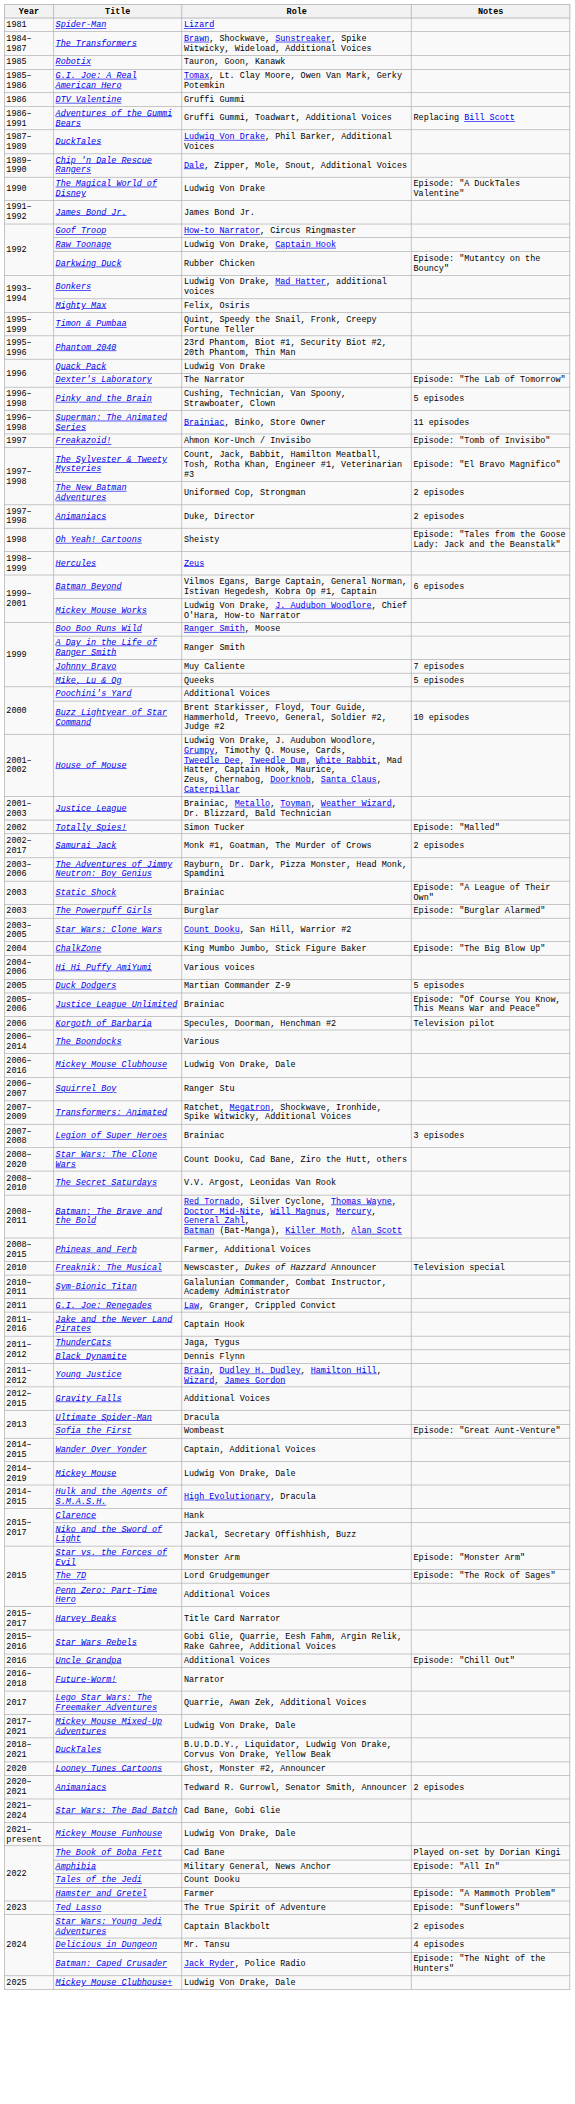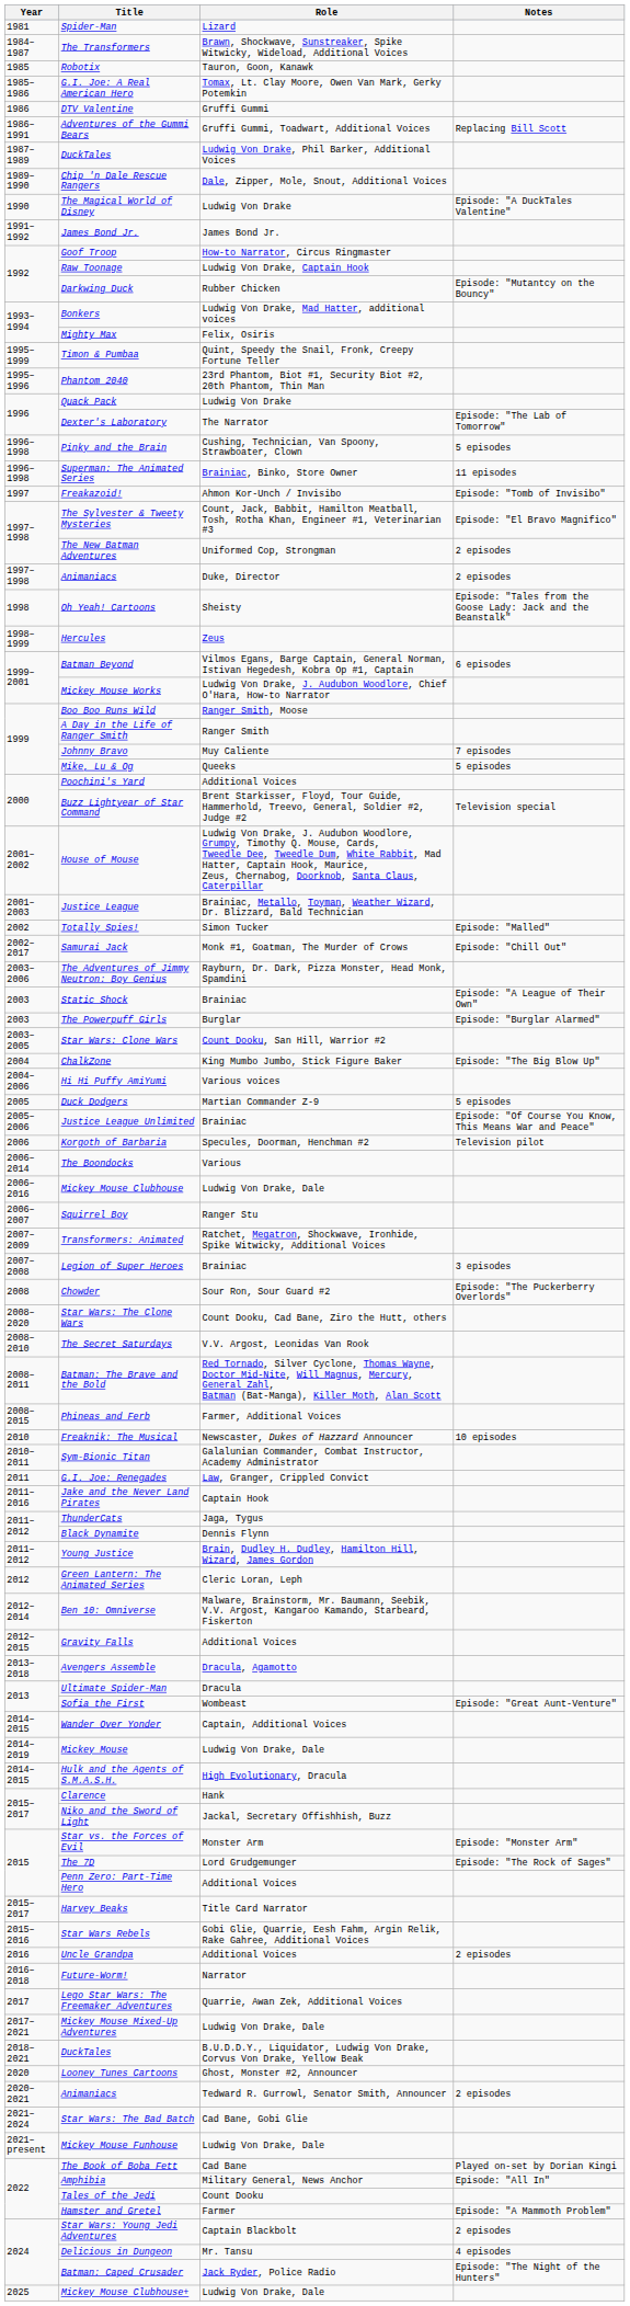 <table class="wikitable sortable">
 <tr style="background:#b0c4de; text-align:center;">
 <th>Year</th>
 <th>Title</th>
 <th>Role</th>
 <th class= "unsortable">Notes</th>
 </tr>
 <tr>
 <td>1981</td>
 <td><em><a href='#'>Spider-Man</a></em></td>
 <td><a href='#'>Lizard</a></td>
 <td></td>
 </tr>
 <tr>
 <td>1984–1987</td>
 <td><em><a href='#'>The Transformers</a></em></td>
 <td><a href='#'>Brawn</a>, Shockwave, <a href='#'>Sunstreaker</a>, Spike Witwicky, Wideload, Additional Voices</td>
 <td></td>
 </tr>
 <tr>
 <td>1985</td>
 <td><em><a href='#'>Robotix</a></em></td>
 <td>Tauron, Goon, Kanawk</td>
 <td></td>
 </tr>
 <tr>
 <td>1985–1986</td>
 <td><em><a href='#'>G.I. Joe: A Real American Hero</a></em></td>
 <td><a href='#'>Tomax</a>, Lt. Clay Moore, Owen Van Mark, Gerky Potemkin</td>
 <td></td>
 </tr>
 <tr>
 <td>1986</td>
 <td><em><a href='#'>DTV Valentine</a></em></td>
 <td>Gruffi Gummi</td>
 <td></td>
 </tr>
 <tr>
 <td>1986–1991</td>
 <td><em><a href='#'>Adventures of the Gummi Bears</a></em></td>
 <td>Gruffi Gummi, Toadwart, Additional Voices</td>
 <td>Replacing <a href='#'>Bill Scott</a></td>
 </tr>
 <tr>
 <td>1987–1989</td>
 <td><em><a href='#'>DuckTales</a></em></td>
 <td><a href='#'>Ludwig Von Drake</a>, Phil Barker, Additional Voices</td>
 <td></td>
 </tr>
 <tr>
 <td>1989–1990</td>
 <td><em><a href='#'>Chip 'n Dale Rescue Rangers</a></em></td>
 <td><a href='#'>Dale</a>, Zipper, Mole, Snout, Additional Voices</td>
 <td></td>
 </tr>
 <tr>
 <td>1990</td>
 <td><em><a href='#'>The Magical World of Disney</a></em></td>
 <td>Ludwig Von Drake</td>
 <td>Episode: "A DuckTales Valentine"</td>
 </tr>
 <tr>
 <td>1991–1992</td>
 <td><em><a href='#'>James Bond Jr.</a></em></td>
 <td>James Bond Jr.</td>
 <td></td>
 </tr>
 <tr>
 <td rowspan="3">1992</td>
 <td><em><a href='#'>Goof Troop</a></em></td>
 <td><a href='#'>How-to Narrator</a>, Circus Ringmaster</td>
 <td></td>
 </tr>
 <tr>
 <td><em><a href='#'>Raw Toonage</a></em></td>
 <td>Ludwig Von Drake, <a href='#'>Captain Hook</a></td>
 <td></td>
 </tr>
 <tr>
 <td><em><a href='#'>Darkwing Duck</a></em></td>
 <td>Rubber Chicken</td>
 <td>Episode: "Mutantcy on the Bouncy"</td>
 </tr>
 <tr>
 <td rowspan="2">1993–1994</td>
 <td><em><a href='#'>Bonkers</a></em></td>
 <td>Ludwig Von Drake, <a href='#'>Mad Hatter</a>, additional voices</td>
 <td></td>
 </tr>
 <tr>
 <td><em><a href='#'>Mighty Max</a></em></td>
 <td>Felix, Osiris</td>
 <td></td>
 </tr>
 <tr>
 <td>1995–1999</td>
 <td><em><a href='#'>Timon & Pumbaa</a></em></td>
 <td>Quint, Speedy the Snail, Fronk, Creepy Fortune Teller</td>
 <td></td>
 </tr>
 <tr>
 <td>1995–1996</td>
 <td><em><a href='#'>Phantom 2040</a></em></td>
 <td>23rd Phantom, Biot #1, Security Biot #2, 20th Phantom, Thin Man</td>
 <td></td>
 </tr>
 <tr>
 <td rowspan="2">1996</td>
 <td><em><a href='#'>Quack Pack</a></em></td>
 <td>Ludwig Von Drake</td>
 <td></td>
 </tr>
 <tr>
 <td><em><a href='#'>Dexter's Laboratory</a></em></td>
 <td>The Narrator</td>
 <td>Episode: "The Lab of Tomorrow"</td>
 </tr>
 <tr>
 <td>1996–1998</td>
 <td><em><a href='#'>Pinky and the Brain</a></em></td>
 <td>Cushing, Technician, Van Spoony, Strawboater, Clown</td>
 <td>5 episodes</td>
 </tr>
 <tr>
 <td>1996–1998</td>
 <td><em><a href='#'>Superman: The Animated Series</a></em></td>
 <td><a href='#'>Brainiac</a>, Binko, Store Owner</td>
 <td>11 episodes</td>
 </tr>
 <tr>
 <td>1997</td>
 <td><em><a href='#'>Freakazoid!</a></em></td>
 <td>Ahmon Kor-Unch / Invisibo</td>
 <td>Episode: "Tomb of Invisibo"</td>
 </tr>
 <tr>
 <td rowspan="2">1997–1998</td>
 <td><em><a href='#'>The Sylvester & Tweety Mysteries</a></em></td>
 <td>Count, Jack, Babbit, Hamilton Meatball, Tosh, Rotha Khan, Engineer #1, Veterinarian #3</td>
 <td>Episode: "El Bravo Magnifico"</td>
 </tr>
 <tr>
 <td><em><a href='#'>The New Batman Adventures</a></em></td>
 <td>Uniformed Cop, Strongman</td>
 <td>2 episodes</td>
 </tr>
 <tr>
 <td>1997–1998</td>
 <td><em><a href='#'>Animaniacs</a></em></td>
 <td>Duke, Director</td>
 <td>2 episodes</td>
 </tr>
 <tr>
 <td>1998</td>
 <td><em><a href='#'>Oh Yeah! Cartoons</a></em></td>
 <td>Sheisty</td>
 <td>Episode: "Tales from the Goose Lady: Jack and the Beanstalk"</td>
 </tr>
 <tr>
 <td>1998–1999</td>
 <td><em><a href='#'>Hercules</a></em></td>
 <td><a href='#'>Zeus</a></td>
 <td></td>
 </tr>
 <tr>
 <td rowspan="2">1999–2001</td>
 <td><em><a href='#'>Batman Beyond</a></em></td>
 <td>Vilmos Egans, Barge Captain, General Norman, Istivan Hegedesh, Kobra Op #1, Captain</td>
 <td>6 episodes</td>
 </tr>
 <tr>
 <td><em><a href='#'>Mickey Mouse Works</a></em></td>
 <td>Ludwig Von Drake, <a href='#'>J. Audubon Woodlore</a>, Chief O'Hara, How-to Narrator</td>
 <td></td>
 </tr>
 <tr>
 <td rowspan="4">1999</td>
 <td><em><a href='#'>Boo Boo Runs Wild</a></em></td>
 <td><a href='#'>Ranger Smith</a>, Moose</td>
 <td></td>
 </tr>
 <tr>
 <td><em><a href='#'>A Day in the Life of Ranger Smith</a></em></td>
 <td>Ranger Smith</td>
 <td></td>
 </tr>
 <tr>
 <td><em><a href='#'>Johnny Bravo</a></em></td>
 <td>Muy Caliente</td>
 <td>7 episodes</td>
 </tr>
 <tr>
 <td><em><a href='#'>Mike, Lu & Og</a></em></td>
 <td>Queeks</td>
 <td>5 episodes</td>
 </tr>
 <tr>
 <td rowspan="2">2000</td>
 <td><em><a href='#'>Poochini's Yard</a></em></td>
 <td>Additional Voices</td>
 <td></td>
 </tr>
 <tr>
 <td><em><a href='#'>Buzz Lightyear of Star Command</a></em></td>
 <td>Brent Starkisser, Floyd, Tour Guide, Hammerhold, Treevo, General, Soldier #2, Judge #2</td>
-<td>10 episodes</td>
+<td>Television special</td>
 </tr>
 <tr>
 <td>2001–2002</td>
 <td><em><a href='#'>House of Mouse</a></em></td>
 <td>Ludwig Von Drake, J. Audubon Woodlore, <a href='#'>Grumpy</a>, Timothy Q. Mouse, Cards,<br><a href='#'>Tweedle Dee</a>, <a href='#'>Tweedle Dum</a>, <a href='#'>White Rabbit</a>, Mad Hatter, Captain Hook, Maurice,<br>Zeus, Chernabog, <a href='#'>Doorknob</a>, <a href='#'>Santa Claus</a>, <a href='#'>Caterpillar</a></td>
 <td></td>
 </tr>
 <tr>
 <td>2001–2003</td>
 <td><em><a href='#'>Justice League</a></em></td>
 <td>Brainiac, <a href='#'>Metallo</a>, <a href='#'>Toyman</a>, <a href='#'>Weather Wizard</a>, Dr. Blizzard, Bald Technician</td>
 <td></td>
 </tr>
 <tr>
 <td>2002</td>
 <td><em><a href='#'>Totally Spies!</a></em></td>
 <td>Simon Tucker</td>
 <td>Episode: "Malled"</td>
 </tr>
 <tr>
 <td>2002–2017</td>
 <td><em><a href='#'>Samurai Jack</a></em></td>
 <td>Monk #1, Goatman, The Murder of Crows</td>
-<td>2 episodes</td>
+<td>Episode: "Chill Out"</td>
 </tr>
 <tr>
 <td>2003–2006</td>
 <td><em><a href='#'>The Adventures of Jimmy Neutron: Boy Genius</a></em></td>
 <td>Rayburn, Dr. Dark, Pizza Monster, Head Monk, Spamdini</td>
 <td></td>
 </tr>
 <tr>
 <td>2003</td>
 <td><em><a href='#'>Static Shock</a></em></td>
 <td>Brainiac</td>
 <td>Episode: "A League of Their Own"</td>
 </tr>
 <tr>
 <td>2003</td>
 <td><em><a href='#'>The Powerpuff Girls</a></em></td>
 <td>Burglar</td>
 <td>Episode: "Burglar Alarmed"</td>
 </tr>
 <tr>
 <td>2003–2005</td>
 <td><em><a href='#'>Star Wars: Clone Wars</a></em></td>
 <td><a href='#'>Count Dooku</a>, San Hill, Warrior #2</td>
 <td></td>
 </tr>
 <tr>
 <td>2004</td>
 <td><em><a href='#'>ChalkZone</a></em></td>
 <td>King Mumbo Jumbo, Stick Figure Baker</td>
 <td>Episode: "The Big Blow Up"</td>
 </tr>
 <tr>
 <td>2004–2006</td>
 <td><em><a href='#'>Hi Hi Puffy AmiYumi</a></em></td>
 <td>Various voices</td>
 <td></td>
 </tr>
 <tr>
 <td>2005</td>
 <td><em><a href='#'>Duck Dodgers</a></em></td>
 <td>Martian Commander Z-9</td>
 <td>5 episodes</td>
 </tr>
 <tr>
 <td>2005–2006</td>
 <td><em><a href='#'>Justice League Unlimited</a></em></td>
 <td>Brainiac</td>
 <td>Episode: "Of Course You Know, This Means War and Peace"</td>
 </tr>
 <tr>
 <td>2006</td>
 <td><em><a href='#'>Korgoth of Barbaria</a></em></td>
 <td>Specules, Doorman, Henchman #2</td>
 <td>Television pilot</td>
 </tr>
 <tr>
 <td>2006–2014</td>
 <td><em><a href='#'>The Boondocks</a></em></td>
 <td>Various</td>
 <td></td>
 </tr>
 <tr>
 <td>2006–2016</td>
 <td><em><a href='#'>Mickey Mouse Clubhouse</a></em></td>
 <td>Ludwig Von Drake, Dale</td>
 <td></td>
 </tr>
 <tr>
 <td>2006–2007</td>
 <td><em><a href='#'>Squirrel Boy</a></em></td>
 <td>Ranger Stu</td>
 <td></td>
 </tr>
 <tr>
 <td>2007–2009</td>
 <td><em><a href='#'>Transformers: Animated</a></em></td>
 <td>Ratchet, <a href='#'>Megatron</a>, Shockwave, Ironhide, Spike Witwicky, Additional Voices</td>
 <td></td>
 </tr>
 <tr>
 <td>2007–2008</td>
 <td><em><a href='#'>Legion of Super Heroes</a></em></td>
 <td>Brainiac</td>
 <td>3 episodes</td>
 </tr>
 <tr>
+<td>2008</td>
+<td><em><a href='#'>Chowder</a></em></td>
+<td>Sour Ron, Sour Guard #2</td>
+<td>Episode: "The Puckerberry Overlords"</td>
+</tr>
+<tr>
 <td>2008–2020</td>
 <td><em><a href='#'>Star Wars: The Clone Wars</a></em></td>
 <td>Count Dooku, Cad Bane, Ziro the Hutt, others</td>
 <td></td>
 </tr>
 <tr>
 <td>2008–2010</td>
 <td><em><a href='#'>The Secret Saturdays</a></em></td>
 <td>V.V. Argost, Leonidas Van Rook</td>
 <td></td>
 </tr>
 <tr>
 <td>2008–2011</td>
 <td><em><a href='#'>Batman: The Brave and the Bold</a></em></td>
 <td><a href='#'>Red Tornado</a>, Silver Cyclone, <a href='#'>Thomas Wayne</a>, <a href='#'>Doctor Mid-Nite</a>, <a href='#'>Will Magnus</a>, <a href='#'>Mercury</a>, <a href='#'>General Zahl</a>,<br><a href='#'>Batman</a> (Bat-Manga), <a href='#'>Killer Moth</a>, <a href='#'>Alan Scott</a></td>
 <td></td>
 </tr>
 <tr>
 <td>2008–2015</td>
 <td><em><a href='#'>Phineas and Ferb</a></em></td>
 <td>Farmer, Additional Voices</td>
 <td></td>
 </tr>
 <tr>
 <td>2010</td>
 <td><em><a href='#'>Freaknik: The Musical</a></em></td>
 <td>Newscaster, <em>Dukes of Hazzard</em> Announcer</td>
-<td>Television special</td>
+<td>10 episodes</td>
 </tr>
 <tr>
 <td>2010–2011</td>
 <td><em><a href='#'>Sym-Bionic Titan</a></em></td>
 <td>Galalunian Commander, Combat Instructor, Academy Administrator</td>
 <td></td>
 </tr>
 <tr>
 <td>2011</td>
 <td><em><a href='#'>G.I. Joe: Renegades</a></em></td>
 <td><a href='#'>Law</a>, Granger, Crippled Convict</td>
 <td></td>
 </tr>
 <tr>
 <td>2011–2016</td>
 <td><em><a href='#'>Jake and the Never Land Pirates</a></em></td>
 <td>Captain Hook</td>
 <td></td>
 </tr>
 <tr>
 <td rowspan="2">2011–2012</td>
 <td><em><a href='#'>ThunderCats</a></em></td>
 <td>Jaga, Tygus</td>
 <td></td>
 </tr>
 <tr>
 <td><em><a href='#'>Black Dynamite</a></em></td>
 <td>Dennis Flynn</td>
 <td></td>
 </tr>
 <tr>
 <td>2011–2012</td>
 <td><em><a href='#'>Young Justice</a></em></td>
 <td><a href='#'>Brain</a>, <a href='#'>Dudley H. Dudley</a>, <a href='#'>Hamilton Hill</a>, <a href='#'>Wizard</a>, <a href='#'>James Gordon</a></td>
 <td></td>
 </tr>
 <tr>
+<td>2012</td>
+<td><em><a href='#'>Green Lantern: The Animated Series</a></em></td>
+<td>Cleric Loran, Leph</td>
+<td></td>
+</tr>
+<tr>
+<td>2012–2014</td>
+<td><em><a href='#'>Ben 10: Omniverse</a></em></td>
+<td>Malware, Brainstorm, Mr. Baumann, Seebik, V.V. Argost, Kangaroo Kamando, Starbeard, Fiskerton</td>
+<td></td>
+</tr>
+<tr>
 <td>2012–2015</td>
 <td><em><a href='#'>Gravity Falls</a></em></td>
 <td>Additional Voices</td>
+<td></td>
+</tr>
+<tr>
+<td>2013–2018</td>
+<td><em><a href='#'>Avengers Assemble</a></em></td>
+<td><a href='#'>Dracula</a>, <a href='#'>Agamotto</a></td>
 <td></td>
 </tr>
 <tr>
 <td rowspan="2">2013</td>
 <td><em><a href='#'>Ultimate Spider-Man</a></em></td>
 <td>Dracula</td>
 <td></td>
 </tr>
 <tr>
 <td><em><a href='#'>Sofia the First</a></em></td>
 <td>Wombeast</td>
 <td>Episode: "Great Aunt-Venture"</td>
 </tr>
 <tr>
 <td>2014–2015</td>
 <td><em><a href='#'>Wander Over Yonder</a></em></td>
 <td>Captain, Additional Voices</td>
 <td></td>
 </tr>
 <tr>
 <td>2014–2019</td>
 <td><em><a href='#'>Mickey Mouse</a></em></td>
 <td>Ludwig Von Drake, Dale</td>
 <td></td>
 </tr>
 <tr>
 <td>2014–2015</td>
 <td><em><a href='#'>Hulk and the Agents of S.M.A.S.H.</a></em></td>
 <td><a href='#'>High Evolutionary</a>, Dracula</td>
 <td></td>
 </tr>
 <tr>
 <td rowspan="2">2015–2017</td>
 <td><a href='#'><em>Clarence</em></a></td>
 <td>Hank</td>
 <td></td>
 </tr>
 <tr>
 <td><em><a href='#'>Niko and the Sword of Light</a></em></td>
 <td>Jackal, Secretary Offishhish, Buzz</td>
 <td></td>
 </tr>
 <tr>
 <td rowspan="3">2015</td>
 <td><em><a href='#'>Star vs. the Forces of Evil</a></em></td>
 <td>Monster Arm</td>
 <td>Episode: "Monster Arm"</td>
 </tr>
 <tr>
 <td><em><a href='#'>The 7D</a></em></td>
 <td>Lord Grudgemunger</td>
 <td>Episode: "The Rock of Sages"</td>
 </tr>
 <tr>
 <td><em><a href='#'>Penn Zero: Part-Time Hero</a></em></td>
 <td>Additional Voices</td>
 <td></td>
 </tr>
 <tr>
 <td>2015–2017</td>
 <td><em><a href='#'>Harvey Beaks</a></em></td>
 <td>Title Card Narrator</td>
 <td></td>
 </tr>
 <tr>
 <td>2015–2016</td>
 <td><em><a href='#'>Star Wars Rebels</a></em></td>
 <td>Gobi Glie, Quarrie, Eesh Fahm, Argin Relik, Rake Gahree, Additional Voices</td>
 <td></td>
 </tr>
 <tr>
 <td>2016</td>
 <td><em><a href='#'>Uncle Grandpa</a></em></td>
 <td>Additional Voices</td>
-<td>Episode: "Chill Out"</td>
+<td>2 episodes</td>
 </tr>
 <tr>
 <td>2016–2018</td>
 <td><em><a href='#'>Future-Worm!</a></em></td>
 <td>Narrator</td>
 <td></td>
 </tr>
 <tr>
 <td>2017</td>
 <td><em><a href='#'>Lego Star Wars: The Freemaker Adventures</a></em></td>
 <td>Quarrie, Awan Zek, Additional Voices</td>
 <td></td>
 </tr>
 <tr>
 <td>2017–2021</td>
 <td><em><a href='#'>Mickey Mouse Mixed-Up Adventures</a></em></td>
 <td>Ludwig Von Drake, Dale</td>
 <td></td>
 </tr>
 <tr>
 <td>2018–2021</td>
 <td><em><a href='#'>DuckTales</a></em></td>
 <td>B.U.D.D.Y., Liquidator, Ludwig Von Drake, Corvus Von Drake, Yellow Beak</td>
 <td></td>
 </tr>
 <tr>
 <td>2020</td>
 <td><em><a href='#'>Looney Tunes Cartoons</a></em></td>
 <td>Ghost, Monster #2, Announcer</td>
 <td></td>
 </tr>
 <tr>
 <td>2020–2021</td>
 <td><em><a href='#'>Animaniacs</a></em></td>
 <td>Tedward R. Gurrowl, Senator Smith, Announcer</td>
 <td>2 episodes</td>
 </tr>
 <tr>
 <td>2021–2024</td>
 <td><em><a href='#'>Star Wars: The Bad Batch</a></em></td>
 <td>Cad Bane, Gobi Glie</td>
 <td></td>
 </tr>
 <tr>
 <td>2021–present</td>
 <td><em><a href='#'>Mickey Mouse Funhouse</a></em></td>
 <td>Ludwig Von Drake, Dale</td>
 <td></td>
 </tr>
 <tr>
 <td rowspan="4">2022</td>
 <td><em><a href='#'>The Book of Boba Fett</a></em></td>
 <td>Cad Bane</td>
 <td>Played on-set by Dorian Kingi</td>
 </tr>
 <tr>
 <td><em><a href='#'>Amphibia</a></em></td>
 <td>Military General, News Anchor</td>
 <td>Episode: "All In"</td>
 </tr>
 <tr>
 <td><em><a href='#'>Tales of the Jedi</a></em></td>
 <td>Count Dooku</td>
 <td></td>
 </tr>
 <tr>
 <td><em><a href='#'>Hamster and Gretel</a></em></td>
 <td>Farmer</td>
 <td>Episode: "A Mammoth Problem"</td>
 </tr>
 <tr>
-<td>2023</td>
-<td><em><a href='#'>Ted Lasso</a></em></td>
-<td>The True Spirit of Adventure</td>
-<td>Episode: "Sunflowers"</td>
-</tr>
-<tr>
 <td rowspan="3">2024</td>
 <td><em><a href='#'>Star Wars: Young Jedi Adventures</a></em></td>
 <td>Captain Blackbolt</td>
 <td>2 episodes</td>
 </tr>
 <tr>
 <td><em><a href='#'>Delicious in Dungeon</a></em></td>
 <td>Mr. Tansu</td>
 <td>4 episodes</td>
 </tr>
 <tr>
 <td><em><a href='#'>Batman: Caped Crusader</a></em></td>
 <td><a href='#'>Jack Ryder</a>, Police Radio</td>
 <td>Episode: "The Night of the Hunters"</td>
 </tr>
 <tr>
 <td>2025</td>
 <td><em><a href='#'>Mickey Mouse Clubhouse+</a></em></td>
 <td>Ludwig Von Drake, Dale</td>
 <td></td>
 </tr>
 </table>
